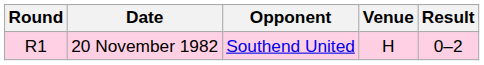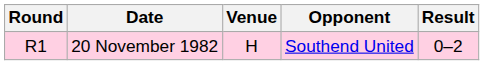 <table class="wikitable" style="text-align:center">
 <tr>
 <th>Round</th>
 <th>Date</th>
+<th>Venue</th>
 <th>Opponent</th>
-<th>Venue</th>
 <th>Result</th>
 </tr>
 <tr style="background-color: #ffd0e3;">
 <td>R1</td>
 <td>20 November 1982</td>
+<td>H</td>
 <td><a href='#'>Southend United</a></td>
-<td>H</td>
 <td>0–2</td>
 </tr>
 </table>
